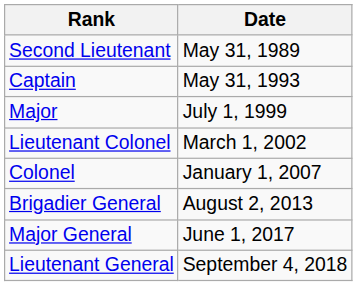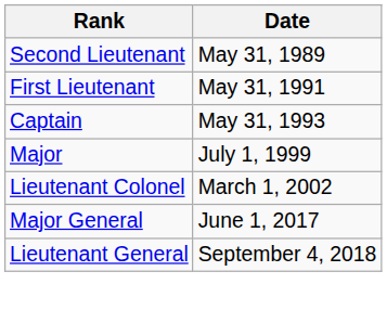 <table class="wikitable">
 <tr>
 <th>Rank</th>
 <th>Date</th>
 </tr>
 <tr>
 <td> <a href='#'>Second Lieutenant</a></td>
 <td>May 31, 1989</td>
+</tr>
+<tr>
+<td> <a href='#'>First Lieutenant</a></td>
+<td>May 31, 1991</td>
 </tr>
 <tr>
 <td> <a href='#'>Captain</a></td>
 <td>May 31, 1993</td>
 </tr>
 <tr>
 <td> <a href='#'>Major</a></td>
 <td>July 1, 1999</td>
 </tr>
 <tr>
 <td> <a href='#'>Lieutenant Colonel</a></td>
 <td>March 1, 2002</td>
 </tr>
 <tr>
-<td> <a href='#'>Colonel</a></td>
-<td>January 1, 2007</td>
-</tr>
-<tr>
-<td> <a href='#'>Brigadier General</a></td>
-<td>August 2, 2013</td>
-</tr>
-<tr>
 <td> <a href='#'>Major General</a></td>
 <td>June 1, 2017</td>
 </tr>
 <tr>
 <td> <a href='#'>Lieutenant General</a></td>
 <td>September 4, 2018</td>
 </tr>
 </table>
